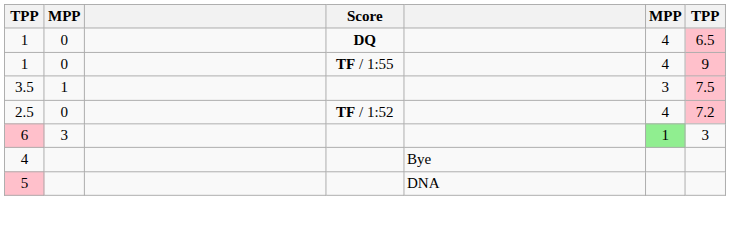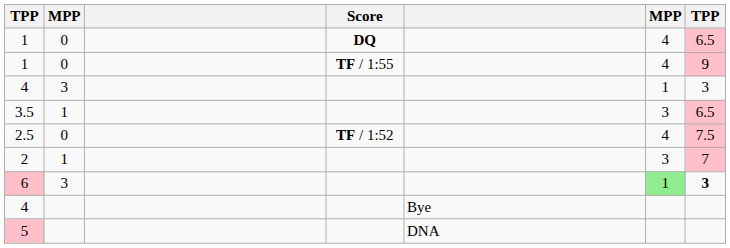 <table class="wikitable" style="text-align: center;" |>
 <tr>
 <th width="35">TPP</th>
 <th width="35">MPP</th>
 <th width="250"></th>
 <th width="75">Score</th>
 <th width="250"></th>
 <th width="35">MPP</th>
 <th width="35">TPP</th>
 </tr>
 <tr>
 <td>1</td>
 <td>0</td>
 <td style="text-align:left;"><strong></strong></td>
 <td><strong>DQ</strong></td>
 <td style="text-align:left;"></td>
 <td>4</td>
 <td bgcolor=pink>6.5</td>
 </tr>
 <tr>
 <td>1</td>
 <td>0</td>
 <td style="text-align:left;"><strong></strong></td>
 <td><strong>TF</strong> / 1:55</td>
 <td style="text-align:left;"></td>
 <td>4</td>
 <td bgcolor=pink>9</td>
 </tr>
 <tr>
+<td>4</td>
+<td>3</td>
+<td style="text-align:left;"></td>
+<td></td>
+<td style="text-align:left;"><strong></strong></td>
+<td>1</td>
+<td>3</td>
+</tr>
+<tr>
 <td>3.5</td>
 <td>1</td>
 <td style="text-align:left;"><strong></strong></td>
 <td></td>
 <td style="text-align:left;"></td>
 <td>3</td>
-<td bgcolor=pink>7.5</td>
+<td bgcolor=pink>6.5</td>
 </tr>
 <tr>
 <td>2.5</td>
 <td>0</td>
 <td style="text-align:left;"><strong></strong></td>
 <td><strong>TF</strong> / 1:52</td>
 <td style="text-align:left;"></td>
 <td>4</td>
-<td bgcolor=pink>7.2</td>
+<td bgcolor=pink>7.5</td>
+</tr>
+<tr>
+<td>2</td>
+<td>1</td>
+<td style="text-align:left;"><strong></strong></td>
+<td></td>
+<td style="text-align:left;"></td>
+<td>3</td>
+<td bgcolor=pink>7</td>
 </tr>
 <tr>
 <td bgcolor=pink>6</td>
 <td>3</td>
 <td style="text-align:left;"></td>
 <td></td>
 <td style="text-align:left;"><strong></strong></td>
 <td style="background: lightgreen;">1</td>
-<td>3</td>
+<td><strong>3</strong></td>
 </tr>
 <tr>
 <td>4</td>
 <td></td>
 <td style="text-align:left;"><strong></strong></td>
 <td></td>
 <td style="text-align:left;">Bye</td>
 <td></td>
 <td></td>
 </tr>
 <tr>
 <td bgcolor=pink>5</td>
 <td></td>
 <td style="text-align:left;"></td>
 <td></td>
 <td style="text-align:left;">DNA</td>
 <td></td>
 <td></td>
 </tr>
 </table>
